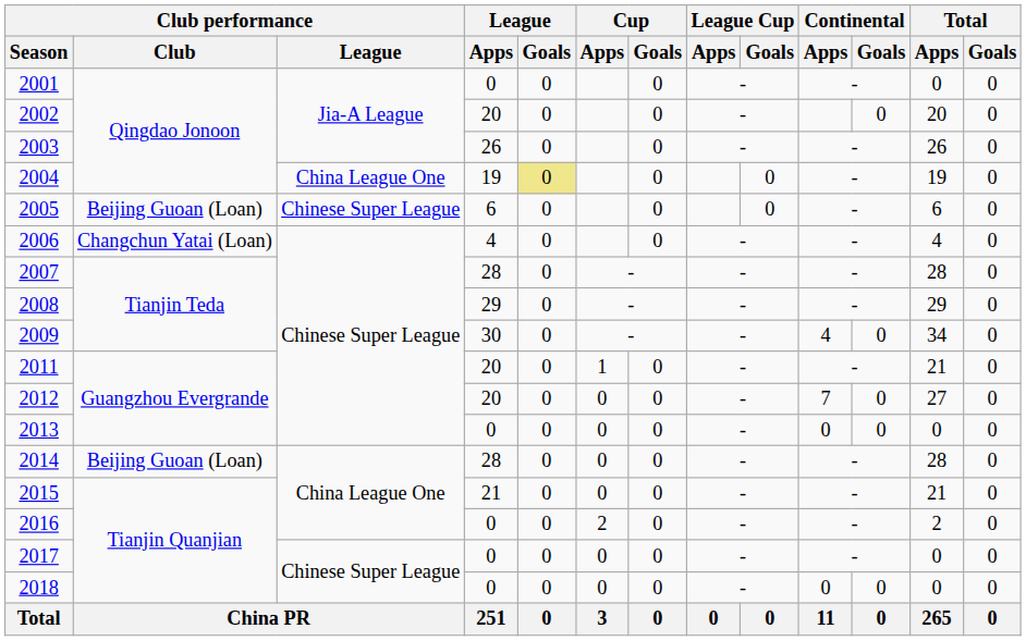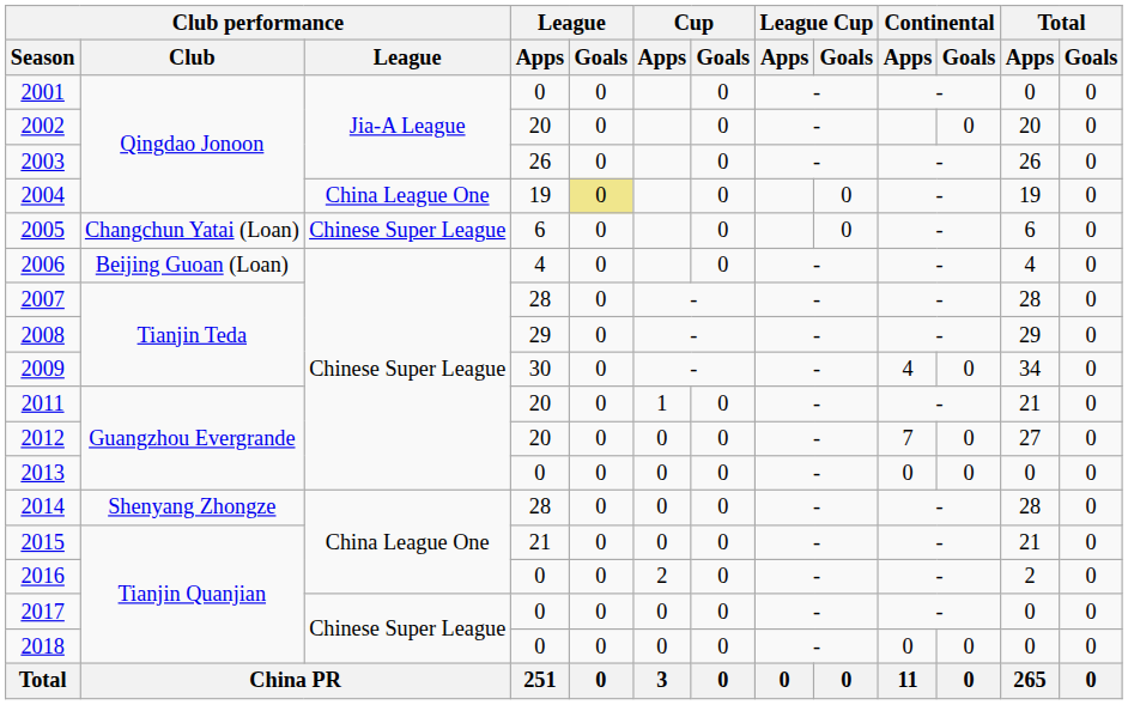 <table class="wikitable" style="text-align:center">
 <tr>
 <th colspan=3>Club performance</th>
 <th colspan=2>League</th>
 <th colspan=2>Cup</th>
 <th colspan=2>League Cup</th>
 <th colspan=2>Continental</th>
 <th colspan=2>Total</th>
 </tr>
 <tr>
 <th>Season</th>
 <th>Club</th>
 <th>League</th>
 <th>Apps</th>
 <th>Goals</th>
 <th>Apps</th>
 <th>Goals</th>
 <th>Apps</th>
 <th>Goals</th>
 <th>Apps</th>
 <th>Goals</th>
 <th>Apps</th>
 <th>Goals</th>
 </tr>
 <tr>
 <td><a href='#'>2001</a></td>
 <td rowspan="4"><a href='#'>Qingdao Jonoon</a></td>
 <td rowspan="3"><a href='#'>Jia-A League</a></td>
 <td>0</td>
 <td>0</td>
 <td></td>
 <td>0</td>
 <td colspan="2">-</td>
 <td colspan="2">-</td>
 <td>0</td>
 <td>0</td>
 </tr>
 <tr>
 <td><a href='#'>2002</a></td>
 <td>20</td>
 <td>0</td>
 <td></td>
 <td>0</td>
 <td colspan="2">-</td>
 <td></td>
 <td>0</td>
 <td>20</td>
 <td>0</td>
 </tr>
 <tr>
 <td><a href='#'>2003</a></td>
 <td>26</td>
 <td>0</td>
 <td></td>
 <td>0</td>
 <td colspan="2">-</td>
 <td colspan="2">-</td>
 <td>26</td>
 <td>0</td>
 </tr>
 <tr>
 <td><a href='#'>2004</a></td>
 <td><a href='#'>China League One</a></td>
 <td>19</td>
 <td style="background: khaki;">0</td>
 <td></td>
 <td>0</td>
 <td></td>
 <td>0</td>
 <td colspan="2">-</td>
 <td>19</td>
 <td>0</td>
 </tr>
 <tr>
 <td><a href='#'>2005</a></td>
-<td><a href='#'>Beijing Guoan</a> (Loan)</td>
+<td><a href='#'>Changchun Yatai</a> (Loan)</td>
 <td><a href='#'>Chinese Super League</a></td>
 <td>6</td>
 <td>0</td>
 <td></td>
 <td>0</td>
 <td></td>
 <td>0</td>
 <td colspan="2">-</td>
 <td>6</td>
 <td>0</td>
 </tr>
 <tr>
 <td><a href='#'>2006</a></td>
-<td><a href='#'>Changchun Yatai</a> (Loan)</td>
+<td><a href='#'>Beijing Guoan</a> (Loan)</td>
 <td rowspan="7">Chinese Super League</td>
 <td>4</td>
 <td>0</td>
 <td></td>
 <td>0</td>
 <td colspan="2">-</td>
 <td colspan="2">-</td>
 <td>4</td>
 <td>0</td>
 </tr>
 <tr>
 <td><a href='#'>2007</a></td>
 <td rowspan="3"><a href='#'>Tianjin Teda</a></td>
 <td>28</td>
 <td>0</td>
 <td colspan="2">-</td>
 <td colspan="2">-</td>
 <td colspan="2">-</td>
 <td>28</td>
 <td>0</td>
 </tr>
 <tr>
 <td><a href='#'>2008</a></td>
 <td>29</td>
 <td>0</td>
 <td colspan="2">-</td>
 <td colspan="2">-</td>
 <td colspan="2">-</td>
 <td>29</td>
 <td>0</td>
 </tr>
 <tr>
 <td><a href='#'>2009</a></td>
 <td>30</td>
 <td>0</td>
 <td colspan="2">-</td>
 <td colspan="2">-</td>
 <td>4</td>
 <td>0</td>
 <td>34</td>
 <td>0</td>
 </tr>
 <tr>
 <td><a href='#'>2011</a></td>
 <td rowspan="3"><a href='#'>Guangzhou Evergrande</a></td>
 <td>20</td>
 <td>0</td>
 <td>1</td>
 <td>0</td>
 <td colspan="2">-</td>
 <td colspan="2">-</td>
 <td>21</td>
 <td>0</td>
 </tr>
 <tr>
 <td><a href='#'>2012</a></td>
 <td>20</td>
 <td>0</td>
 <td>0</td>
 <td>0</td>
 <td colspan="2">-</td>
 <td>7</td>
 <td>0</td>
 <td>27</td>
 <td>0</td>
 </tr>
 <tr>
 <td><a href='#'>2013</a></td>
 <td>0</td>
 <td>0</td>
 <td>0</td>
 <td>0</td>
 <td colspan="2">-</td>
 <td>0</td>
 <td>0</td>
 <td>0</td>
 <td>0</td>
 </tr>
 <tr>
 <td><a href='#'>2014</a></td>
-<td><a href='#'>Beijing Guoan</a> (Loan)</td>
+<td><a href='#'>Shenyang Zhongze</a></td>
 <td rowspan="3">China League One</td>
 <td>28</td>
 <td>0</td>
 <td>0</td>
 <td>0</td>
 <td colspan="2">-</td>
 <td colspan="2">-</td>
 <td>28</td>
 <td>0</td>
 </tr>
 <tr>
 <td><a href='#'>2015</a></td>
 <td rowspan="4"><a href='#'>Tianjin Quanjian</a></td>
 <td>21</td>
 <td>0</td>
 <td>0</td>
 <td>0</td>
 <td colspan="2">-</td>
 <td colspan="2">-</td>
 <td>21</td>
 <td>0</td>
 </tr>
 <tr>
 <td><a href='#'>2016</a></td>
 <td>0</td>
 <td>0</td>
 <td>2</td>
 <td>0</td>
 <td colspan="2">-</td>
 <td colspan="2">-</td>
 <td>2</td>
 <td>0</td>
 </tr>
 <tr>
 <td><a href='#'>2017</a></td>
 <td rowspan="2">Chinese Super League</td>
 <td>0</td>
 <td>0</td>
 <td>0</td>
 <td>0</td>
 <td colspan="2">-</td>
 <td colspan="2">-</td>
 <td>0</td>
 <td>0</td>
 </tr>
 <tr>
 <td><a href='#'>2018</a></td>
 <td>0</td>
 <td>0</td>
 <td>0</td>
 <td>0</td>
 <td colspan="2">-</td>
 <td>0</td>
 <td>0</td>
 <td>0</td>
 <td>0</td>
 </tr>
 <tr>
 <th rowspan=3>Total</th>
 <th colspan=2>China PR</th>
 <th>251</th>
 <th>0</th>
 <th>3</th>
 <th>0</th>
 <th>0</th>
 <th>0</th>
 <th>11</th>
 <th>0</th>
 <th>265</th>
 <th>0</th>
 </tr>
 </table>
